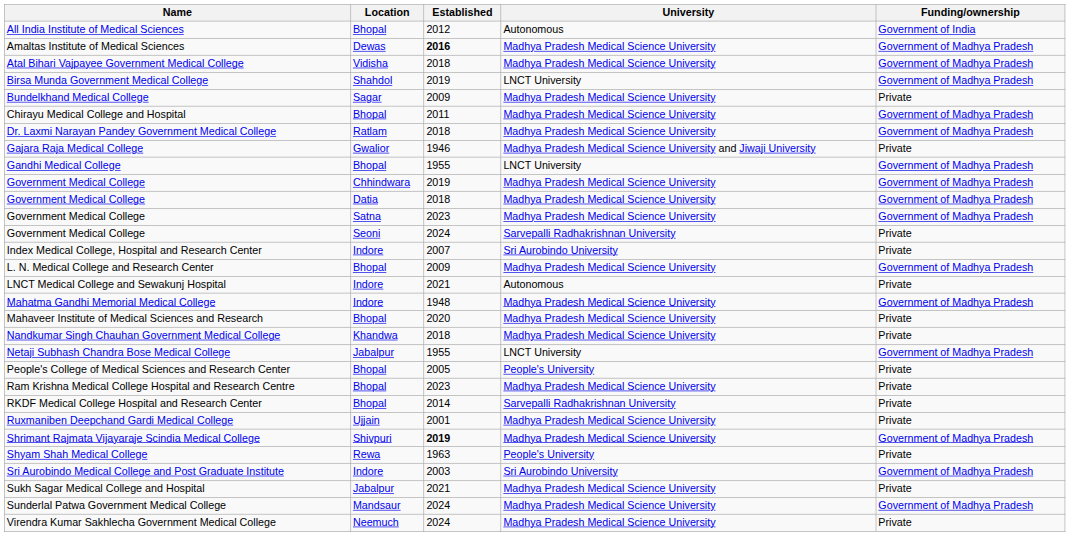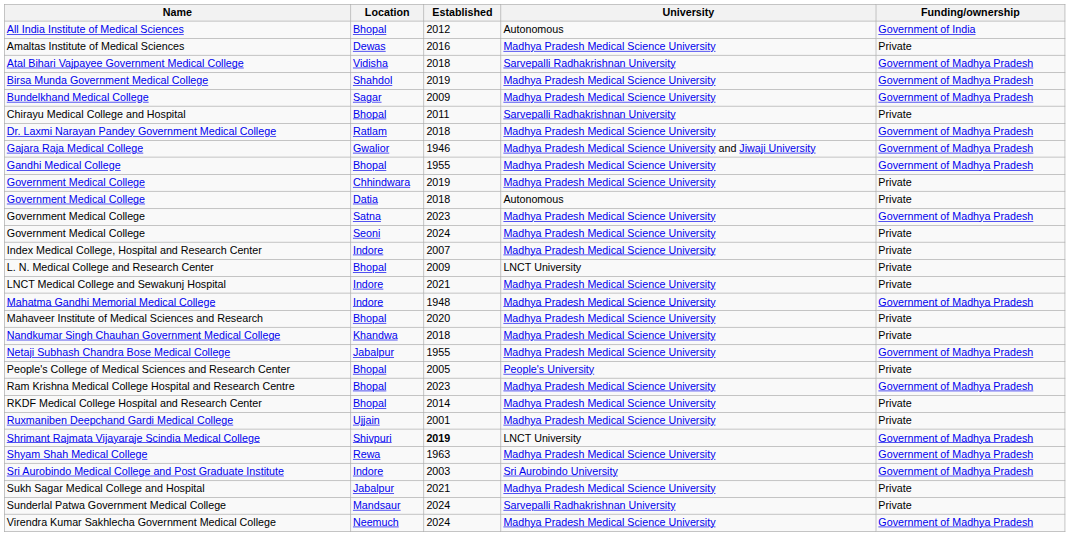 <table class="wikitable sortable" style="width:100%">
 <tr>
 <th>Name</th>
 <th>Location</th>
 <th>Established</th>
 <th>University</th>
 <th>Funding/ownership</th>
 </tr>
 <tr>
 <td><a href='#'>All India Institute of Medical Sciences</a></td>
 <td><a href='#'>Bhopal</a></td>
 <td>2012</td>
 <td>Autonomous</td>
 <td><a href='#'>Government of India</a></td>
 </tr>
 <tr>
 <td>Amaltas Institute of Medical Sciences</td>
 <td><a href='#'>Dewas</a></td>
-<td><strong>2016</strong></td>
+<td>2016</td>
 <td><a href='#'>Madhya Pradesh Medical Science University</a></td>
-<td><a href='#'>Government of Madhya Pradesh</a></td>
+<td>Private</td>
 </tr>
 <tr>
 <td><a href='#'>Atal Bihari Vajpayee Government Medical College</a></td>
 <td><a href='#'>Vidisha</a></td>
 <td>2018</td>
-<td><a href='#'>Madhya Pradesh Medical Science University</a></td>
+<td><a href='#'>Sarvepalli Radhakrishnan University</a></td>
 <td><a href='#'>Government of Madhya Pradesh</a></td>
 </tr>
 <tr>
 <td><a href='#'>Birsa Munda Government Medical College</a></td>
 <td><a href='#'>Shahdol</a></td>
 <td>2019</td>
-<td>LNCT University</td>
+<td><a href='#'>Madhya Pradesh Medical Science University</a></td>
 <td><a href='#'>Government of Madhya Pradesh</a></td>
 </tr>
 <tr>
 <td><a href='#'>Bundelkhand Medical College</a></td>
 <td><a href='#'>Sagar</a></td>
 <td>2009</td>
 <td><a href='#'>Madhya Pradesh Medical Science University</a></td>
-<td>Private</td>
+<td><a href='#'>Government of Madhya Pradesh</a></td>
 </tr>
 <tr>
 <td>Chirayu Medical College and Hospital</td>
 <td><a href='#'>Bhopal</a></td>
 <td>2011</td>
-<td><a href='#'>Madhya Pradesh Medical Science University</a></td>
-<td><a href='#'>Government of Madhya Pradesh</a></td>
+<td><a href='#'>Sarvepalli Radhakrishnan University</a></td>
+<td>Private</td>
 </tr>
 <tr>
 <td><a href='#'>Dr. Laxmi Narayan Pandey Government Medical College</a></td>
 <td><a href='#'>Ratlam</a></td>
 <td>2018</td>
 <td><a href='#'>Madhya Pradesh Medical Science University</a></td>
 <td><a href='#'>Government of Madhya Pradesh</a></td>
 </tr>
 <tr>
 <td><a href='#'>Gajara Raja Medical College</a></td>
 <td><a href='#'>Gwalior</a></td>
 <td>1946</td>
 <td><a href='#'>Madhya Pradesh Medical Science University</a> and <a href='#'>Jiwaji University</a></td>
-<td>Private</td>
+<td><a href='#'>Government of Madhya Pradesh</a></td>
 </tr>
 <tr>
 <td><a href='#'>Gandhi Medical College</a></td>
 <td><a href='#'>Bhopal</a></td>
 <td>1955</td>
-<td>LNCT University</td>
+<td><a href='#'>Madhya Pradesh Medical Science University</a></td>
 <td><a href='#'>Government of Madhya Pradesh</a></td>
 </tr>
 <tr>
 <td><a href='#'>Government Medical College</a></td>
 <td><a href='#'>Chhindwara</a></td>
 <td>2019</td>
 <td><a href='#'>Madhya Pradesh Medical Science University</a></td>
-<td><a href='#'>Government of Madhya Pradesh</a></td>
+<td>Private</td>
 </tr>
 <tr>
 <td><a href='#'>Government Medical College</a></td>
 <td><a href='#'>Datia</a></td>
 <td>2018</td>
-<td><a href='#'>Madhya Pradesh Medical Science University</a></td>
-<td><a href='#'>Government of Madhya Pradesh</a></td>
+<td>Autonomous</td>
+<td>Private</td>
 </tr>
 <tr>
 <td>Government Medical College</td>
 <td><a href='#'>Satna</a></td>
 <td>2023</td>
 <td><a href='#'>Madhya Pradesh Medical Science University</a></td>
 <td><a href='#'>Government of Madhya Pradesh</a></td>
 </tr>
 <tr>
 <td>Government Medical College</td>
 <td><a href='#'>Seoni</a></td>
 <td>2024</td>
-<td><a href='#'>Sarvepalli Radhakrishnan University</a></td>
+<td><a href='#'>Madhya Pradesh Medical Science University</a></td>
 <td>Private</td>
 </tr>
 <tr>
 <td>Index Medical College, Hospital and Research Center</td>
 <td><a href='#'>Indore</a></td>
 <td>2007</td>
-<td><a href='#'>Sri Aurobindo University</a></td>
+<td><a href='#'>Madhya Pradesh Medical Science University</a></td>
 <td>Private</td>
 </tr>
 <tr>
 <td>L. N. Medical College and Research Center</td>
 <td><a href='#'>Bhopal</a></td>
 <td>2009</td>
-<td><a href='#'>Madhya Pradesh Medical Science University</a></td>
-<td><a href='#'>Government of Madhya Pradesh</a></td>
+<td>LNCT University</td>
+<td>Private</td>
 </tr>
 <tr>
 <td>LNCT Medical College and Sewakunj Hospital</td>
 <td><a href='#'>Indore</a></td>
 <td>2021</td>
-<td>Autonomous</td>
+<td><a href='#'>Madhya Pradesh Medical Science University</a></td>
 <td>Private</td>
 </tr>
 <tr>
 <td><a href='#'>Mahatma Gandhi Memorial Medical College</a></td>
 <td><a href='#'>Indore</a></td>
 <td>1948</td>
 <td><a href='#'>Madhya Pradesh Medical Science University</a></td>
 <td><a href='#'>Government of Madhya Pradesh</a></td>
 </tr>
 <tr>
 <td>Mahaveer Institute of Medical Sciences and Research</td>
 <td><a href='#'>Bhopal</a></td>
 <td>2020</td>
 <td><a href='#'>Madhya Pradesh Medical Science University</a></td>
 <td>Private</td>
 </tr>
 <tr>
 <td><a href='#'>Nandkumar Singh Chauhan Government Medical College</a></td>
 <td><a href='#'>Khandwa</a></td>
 <td>2018</td>
 <td><a href='#'>Madhya Pradesh Medical Science University</a></td>
 <td>Private</td>
 </tr>
 <tr>
 <td><a href='#'>Netaji Subhash Chandra Bose Medical College</a></td>
 <td><a href='#'>Jabalpur</a></td>
 <td>1955</td>
-<td>LNCT University</td>
+<td><a href='#'>Madhya Pradesh Medical Science University</a></td>
 <td><a href='#'>Government of Madhya Pradesh</a></td>
 </tr>
 <tr>
 <td>People's College of Medical Sciences and Research Center</td>
 <td><a href='#'>Bhopal</a></td>
 <td>2005</td>
 <td><a href='#'>People's University</a></td>
 <td>Private</td>
 </tr>
 <tr>
 <td>Ram Krishna Medical College Hospital and Research Centre</td>
 <td><a href='#'>Bhopal</a></td>
 <td>2023</td>
 <td><a href='#'>Madhya Pradesh Medical Science University</a></td>
-<td>Private</td>
+<td><a href='#'>Government of Madhya Pradesh</a></td>
 </tr>
 <tr>
 <td>RKDF Medical College Hospital and Research Center</td>
 <td><a href='#'>Bhopal</a></td>
 <td>2014</td>
-<td><a href='#'>Sarvepalli Radhakrishnan University</a></td>
+<td><a href='#'>Madhya Pradesh Medical Science University</a></td>
 <td>Private</td>
 </tr>
 <tr>
 <td><a href='#'>Ruxmaniben Deepchand Gardi Medical College</a></td>
 <td><a href='#'>Ujjain</a></td>
 <td>2001</td>
 <td><a href='#'>Madhya Pradesh Medical Science University</a></td>
 <td>Private</td>
 </tr>
 <tr>
 <td><a href='#'>Shrimant Rajmata Vijayaraje Scindia Medical College</a></td>
 <td><a href='#'>Shivpuri</a></td>
 <td><strong>2019</strong></td>
-<td><a href='#'>Madhya Pradesh Medical Science University</a></td>
+<td>LNCT University</td>
 <td><a href='#'>Government of Madhya Pradesh</a></td>
 </tr>
 <tr>
 <td><a href='#'>Shyam Shah Medical College</a></td>
 <td><a href='#'>Rewa</a></td>
 <td>1963</td>
-<td><a href='#'>People's University</a></td>
-<td>Private</td>
+<td><a href='#'>Madhya Pradesh Medical Science University</a></td>
+<td><a href='#'>Government of Madhya Pradesh</a></td>
 </tr>
 <tr>
 <td><a href='#'>Sri Aurobindo Medical College and Post Graduate Institute</a></td>
 <td><a href='#'>Indore</a></td>
 <td>2003</td>
 <td><a href='#'>Sri Aurobindo University</a></td>
 <td><a href='#'>Government of Madhya Pradesh</a></td>
 </tr>
 <tr>
 <td>Sukh Sagar Medical College and Hospital</td>
 <td><a href='#'>Jabalpur</a></td>
 <td>2021</td>
 <td><a href='#'>Madhya Pradesh Medical Science University</a></td>
 <td>Private</td>
 </tr>
 <tr>
 <td>Sunderlal Patwa Government Medical College</td>
 <td><a href='#'>Mandsaur</a></td>
 <td>2024</td>
-<td><a href='#'>Madhya Pradesh Medical Science University</a></td>
-<td><a href='#'>Government of Madhya Pradesh</a></td>
+<td><a href='#'>Sarvepalli Radhakrishnan University</a></td>
+<td>Private</td>
 </tr>
 <tr>
 <td>Virendra Kumar Sakhlecha Government Medical College</td>
 <td><a href='#'>Neemuch</a></td>
 <td>2024</td>
 <td><a href='#'>Madhya Pradesh Medical Science University</a></td>
-<td>Private</td>
+<td><a href='#'>Government of Madhya Pradesh</a></td>
 </tr>
 </table>
